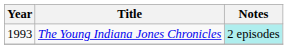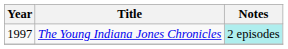 <table class="wikitable">
 <tr>
 <th>Year</th>
 <th>Title</th>
 <th>Notes</th>
 </tr>
 <tr>
-<td>1993</td>
+<td>1997</td>
 <td><em><a href='#'>The Young Indiana Jones Chronicles</a></em></td>
 <td style="background: paleturquoise;">2 episodes</td>
 </tr>
 <tr>
 </tr>
 </table>
